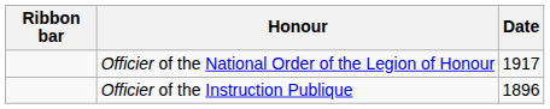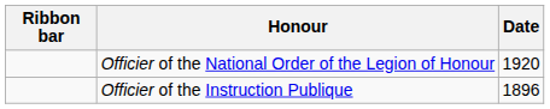 <table class="wikitable">
 <tr>
 <th style="width:80px;">Ribbon bar</th>
 <th>Honour</th>
 <th>Date</th>
 </tr>
 <tr>
 <td></td>
 <td><em>Officier</em> of the <a href='#'>National Order of the Legion of Honour</a></td>
-<td>1917</td>
+<td>1920</td>
 </tr>
 <tr>
 <td></td>
 <td><em>Officier</em> of the <a href='#'>Instruction Publique</a></td>
 <td>1896</td>
 </tr>
 </table>
